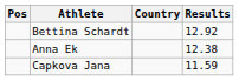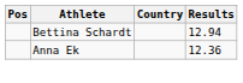 <table class="wikitable">
 <tr>
 <th>Pos</th>
 <th>Athlete</th>
 <th>Country</th>
 <th>Results</th>
 </tr>
 <tr>
 <td align="center"></td>
 <td>Bettina Schardt</td>
 <td></td>
-<td>12.92</td>
+<td>12.94</td>
 </tr>
 <tr>
 <td align="center"></td>
 <td>Anna Ek</td>
 <td></td>
-<td>12.38</td>
-</tr>
-<tr>
-<td align="center"></td>
-<td>Capkova Jana</td>
-<td></td>
-<td>11.59</td>
+<td>12.36</td>
 </tr>
 </table>
